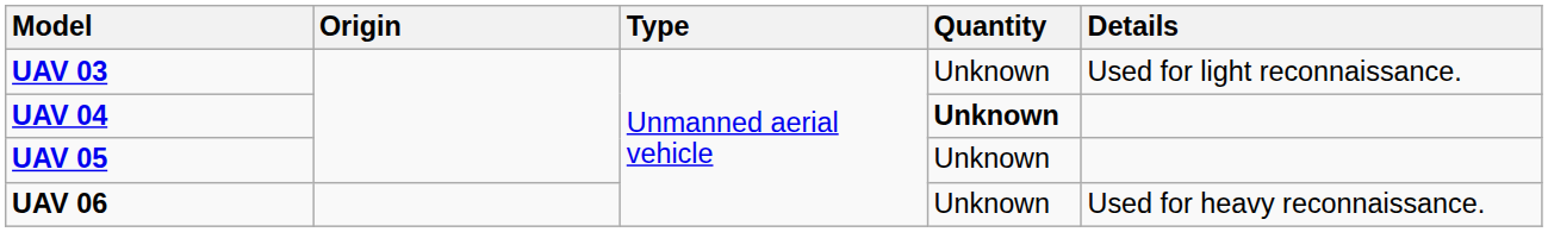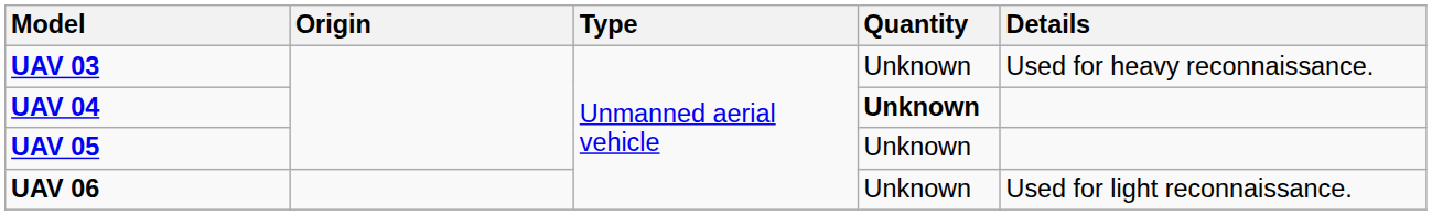 <table class="wikitable" style="width:100%;">
 <tr>
 <th style="text-align:left;width:20%;">Model</th>
 <th style="text-align:left;width:20%;">Origin</th>
 <th style="text-align:left;width:20%;">Type</th>
 <th style="text-align:left;width:10%;">Quantity</th>
 <th style="text-align:left;width:30%;">Details</th>
 </tr>
 <tr>
 <td><strong><a href='#'>UAV 03</a></strong></td>
 <td rowspan="3"></td>
 <td rowspan="4"><a href='#'>Unmanned aerial vehicle</a></td>
 <td>Unknown</td>
-<td>Used for light reconnaissance.</td>
+<td>Used for heavy reconnaissance.</td>
 </tr>
 <tr>
 <td><strong><a href='#'>UAV 04</a></strong></td>
 <td><strong>Unknown</strong></td>
 <td></td>
 </tr>
 <tr>
 <td><strong><a href='#'>UAV 05</a></strong></td>
 <td>Unknown</td>
 <td></td>
 </tr>
 <tr>
 <td><strong>UAV 06</strong></td>
 <td></td>
 <td>Unknown</td>
-<td>Used for heavy reconnaissance.</td>
+<td>Used for light reconnaissance.</td>
 </tr>
 </table>
